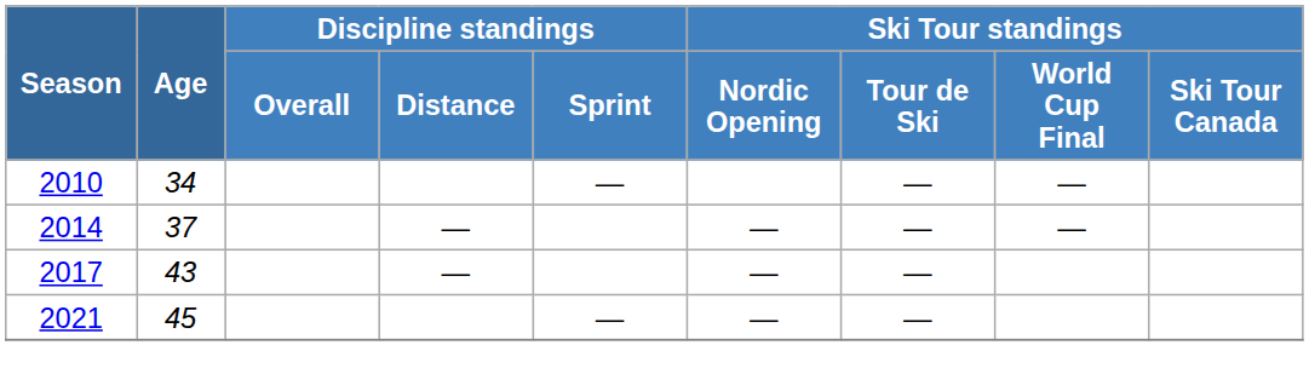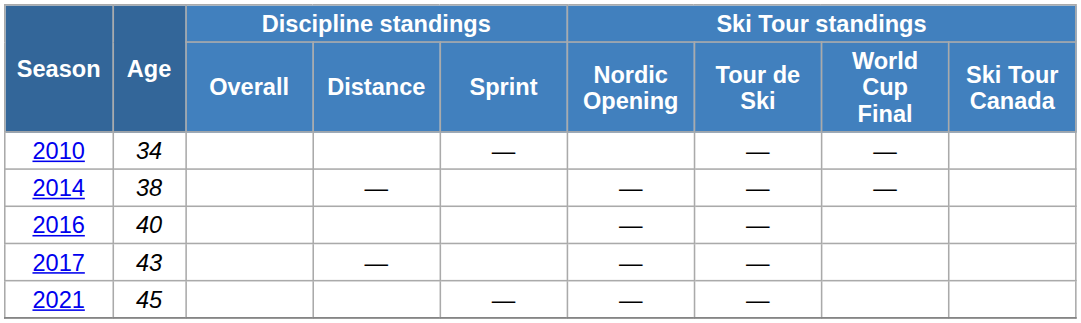 <table class="wikitable" style="font-size:95%; text-align:center; border:grey solid 1px; border-collapse:collapse; background:#ffffff;">
 <tr>
 <th style="background-color:#369; color:white; width:60px;" rowspan="2"> Season </th>
 <th style="background-color:#369; color:white; width:40px;" rowspan="2"> Age </th>
 <th style="background-color:#4180be; color:white;" colspan="3">Discipline standings</th>
 <th style="background-color:#4180be; color:white;" colspan="4">Ski Tour standings</th>
 </tr>
 <tr>
 <th style="background-color:#4180be; color:white; width:75px;">Overall</th>
 <th style="background-color:#4180be; color:white; width:75px;">Distance</th>
 <th style="background-color:#4180be; color:white; width:75px;">Sprint</th>
 <th style="background-color:#4180be; color:white; width:75px;">Nordic<br>Opening</th>
 <th style="background-color:#4180be; color:white; width:75px;">Tour de<br>Ski</th>
 <th style="background-color:#4180be; color:white; width:75px;">World Cup<br>Final</th>
 <th style="background-color:#4180be; color:white; width:75px;">Ski Tour<br>Canada</th>
 </tr>
 <tr>
 <td><a href='#'>2010</a></td>
 <td><em>34</em></td>
 <td></td>
 <td></td>
 <td>—</td>
 <td></td>
 <td>—</td>
 <td>—</td>
 <td></td>
 </tr>
 <tr>
 <td><a href='#'>2014</a></td>
-<td><em>37</em></td>
+<td><em>38</em></td>
 <td></td>
 <td>—</td>
 <td></td>
 <td>—</td>
 <td>—</td>
 <td>—</td>
+<td></td>
+</tr>
+<tr>
+<td><a href='#'>2016</a></td>
+<td><em>40</em></td>
+<td></td>
+<td></td>
+<td></td>
+<td>—</td>
+<td>—</td>
+<td></td>
 <td></td>
 </tr>
 <tr>
 <td><a href='#'>2017</a></td>
 <td><em>43</em></td>
 <td></td>
 <td>—</td>
 <td></td>
 <td>—</td>
 <td>—</td>
 <td></td>
 <td></td>
 </tr>
 <tr>
 <td><a href='#'>2021</a></td>
 <td><em>45</em></td>
 <td></td>
 <td></td>
 <td>—</td>
 <td>—</td>
 <td>—</td>
 <td></td>
 <td></td>
 </tr>
 <tr>
 </tr>
 </table>
